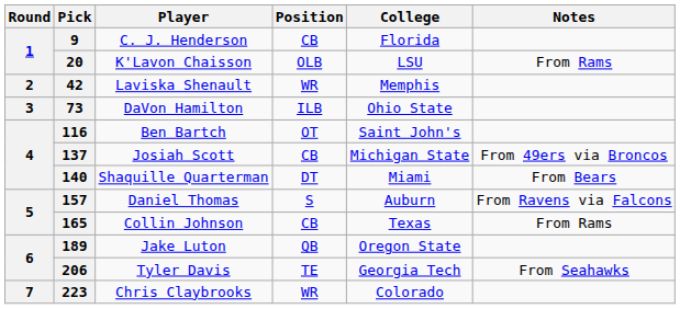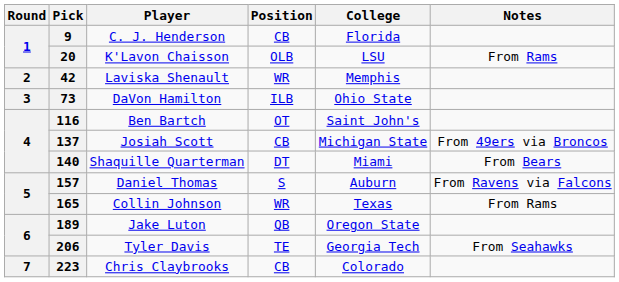 <table class="wikitable" style="text-align:center">
 <tr>
 <th>Round</th>
 <th>Pick</th>
 <th>Player</th>
 <th>Position</th>
 <th>College</th>
 <th>Notes</th>
 </tr>
 <tr>
 <th rowspan="2"><a href='#'>1</a></th>
 <th>9</th>
 <td><a href='#'>C. J. Henderson</a></td>
 <td><a href='#'>CB</a></td>
 <td><a href='#'>Florida</a></td>
 <td></td>
 </tr>
 <tr>
 <th>20</th>
 <td><a href='#'>K'Lavon Chaisson</a></td>
 <td><a href='#'>OLB</a></td>
 <td><a href='#'>LSU</a></td>
 <td>From <a href='#'>Rams</a></td>
 </tr>
 <tr>
 <th>2</th>
 <th>42</th>
 <td><a href='#'>Laviska Shenault</a></td>
 <td><a href='#'>WR</a></td>
 <td><a href='#'>Memphis</a></td>
 <td></td>
 </tr>
 <tr>
 <th>3</th>
 <th>73</th>
 <td><a href='#'>DaVon Hamilton</a></td>
 <td><a href='#'>ILB</a></td>
 <td><a href='#'>Ohio State</a></td>
 <td></td>
 </tr>
 <tr>
 <th rowspan="3">4</th>
 <th>116</th>
 <td><a href='#'>Ben Bartch</a></td>
 <td><a href='#'>OT</a></td>
 <td><a href='#'>Saint John's</a></td>
 <td></td>
 </tr>
 <tr>
 <th>137</th>
 <td><a href='#'>Josiah Scott</a></td>
 <td><a href='#'>CB</a></td>
 <td><a href='#'>Michigan State</a></td>
 <td>From <a href='#'>49ers</a> via <a href='#'>Broncos</a></td>
 </tr>
 <tr>
 <th>140</th>
 <td><a href='#'>Shaquille Quarterman</a></td>
 <td><a href='#'>DT</a></td>
 <td><a href='#'>Miami</a></td>
 <td>From <a href='#'>Bears</a></td>
 </tr>
 <tr>
 <th rowspan="2">5</th>
 <th>157</th>
 <td><a href='#'>Daniel Thomas</a></td>
 <td><a href='#'>S</a></td>
 <td><a href='#'>Auburn</a></td>
 <td>From <a href='#'>Ravens</a> via <a href='#'>Falcons</a></td>
 </tr>
 <tr>
 <th>165</th>
 <td><a href='#'>Collin Johnson</a></td>
-<td><a href='#'>CB</a></td>
+<td><a href='#'>WR</a></td>
 <td><a href='#'>Texas</a></td>
 <td>From Rams</td>
 </tr>
 <tr>
 <th rowspan="2">6</th>
 <th>189</th>
 <td><a href='#'>Jake Luton</a></td>
 <td><a href='#'>QB</a></td>
 <td><a href='#'>Oregon State</a></td>
 <td></td>
 </tr>
 <tr>
 <th>206</th>
 <td><a href='#'>Tyler Davis</a></td>
 <td><a href='#'>TE</a></td>
 <td><a href='#'>Georgia Tech</a></td>
 <td>From <a href='#'>Seahawks</a></td>
 </tr>
 <tr>
 <th>7</th>
 <th>223</th>
 <td><a href='#'>Chris Claybrooks</a></td>
-<td><a href='#'>WR</a></td>
+<td><a href='#'>CB</a></td>
 <td><a href='#'>Colorado</a></td>
 <td></td>
 </tr>
 </table>
